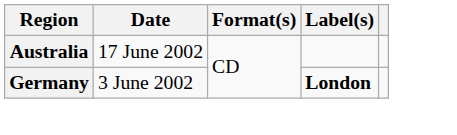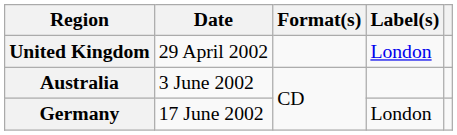 <table class="wikitable plainrowheaders">
 <tr>
 <th scope="col">Region</th>
 <th scope="col">Date</th>
 <th scope="col">Format(s)</th>
 <th scope="col">Label(s)</th>
 <th scope="col"></th>
 </tr>
 <tr>
+<th scope="row">United Kingdom</th>
+<td>29 April 2002</td>
+<td></td>
+<td><a href='#'>London</a></td>
+<td align="center"></td>
+</tr>
+<tr>
 <th scope="row">Australia</th>
-<td>17 June 2002</td>
+<td>3 June 2002</td>
 <td rowspan="2">CD</td>
 <td></td>
 <td align="center"></td>
 </tr>
 <tr>
 <th scope="row">Germany</th>
-<td>3 June 2002</td>
-<td><strong>London</strong></td>
+<td>17 June 2002</td>
+<td>London</td>
 <td align="center"></td>
 </tr>
 </table>
